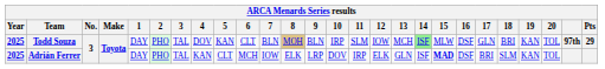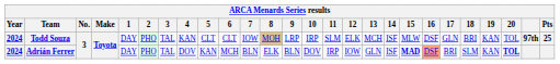 <table class="wikitable" style="text-align:center; font-size:75%">
 <tr>
 <th colspan=27><a href='#'>ARCA Menards Series</a> results</th>
 </tr>
 <tr>
 <th>Year</th>
 <th>Team</th>
 <th>No.</th>
 <th>Make</th>
 <th>1</th>
 <th>2</th>
 <th>3</th>
 <th>4</th>
 <th>5</th>
 <th>6</th>
 <th>7</th>
 <th>8</th>
 <th>9</th>
 <th>10</th>
 <th>11</th>
 <th>12</th>
 <th>13</th>
 <th>14</th>
 <th>15</th>
 <th>16</th>
 <th>17</th>
 <th>18</th>
 <th>19</th>
 <th>20</th>
 <th></th>
 <th>Pts</th>
 </tr>
 <tr>
-<th><a href='#'>2025</a></th>
+<th><a href='#'>2024</a></th>
 <th><a href='#'>Todd Souza</a></th>
 <th rowspan=2>3</th>
 <th rowspan=2><a href='#'>Toyota</a></th>
 <td><a href='#'>DAY</a></td>
 <td style="background:#DFFFDF;"><a href='#'>PHO</a><br></td>
 <td><a href='#'>TAL</a></td>
-<td><a href='#'>DOV</a></td>
 <td><a href='#'>KAN</a></td>
 <td><a href='#'>CLT</a></td>
-<td><a href='#'>BLN</a></td>
+<td><a href='#'>CLT</a></td>
+<td><a href='#'>IOW</a></td>
 <td style="background:#DFC484;"><a href='#'>MOH</a><br></td>
-<td><a href='#'>BLN</a></td>
+<td><a href='#'>LRP</a></td>
 <td><a href='#'>IRP</a></td>
 <td><a href='#'>SLM</a></td>
-<td><a href='#'>IOW</a></td>
+<td><a href='#'>ELK</a></td>
 <td><a href='#'>MCH</a></td>
-<td style="background: lightgreen;"><a href='#'>ISF</a></td>
+<td><a href='#'>ISF</a></td>
 <td><a href='#'>MLW</a></td>
 <td><a href='#'>DSF</a></td>
 <td><a href='#'>GLN</a></td>
 <td><a href='#'>BRI</a></td>
 <td><a href='#'>KAN</a></td>
 <td><a href='#'>TOL</a></td>
 <th>97th</th>
-<th>29</th>
+<th>25</th>
 </tr>
 <tr>
-<th><a href='#'>2025</a></th>
+<th><a href='#'>2024</a></th>
 <th><a href='#'>Adrián Ferrer</a></th>
 <td><a href='#'>DAY</a></td>
 <td style="background:#DFFFDF;"><a href='#'>PHO</a><br></td>
 <td><a href='#'>TAL</a></td>
+<td><a href='#'>DOV</a></td>
 <td><a href='#'>KAN</a></td>
-<td><a href='#'>CLT</a></td>
 <td><a href='#'>MCH</a></td>
-<td><a href='#'>IOW</a></td>
+<td><a href='#'>BLN</a></td>
 <td><a href='#'>ELK</a></td>
-<td><a href='#'>LRP</a></td>
+<td><a href='#'>BLN</a></td>
 <td><a href='#'>DOV</a></td>
 <td><a href='#'>IRP</a></td>
-<td><a href='#'>ELK</a></td>
+<td><a href='#'>IOW</a></td>
 <td><a href='#'>GLN</a></td>
 <td><a href='#'>ISF</a></td>
 <td><strong><a href='#'>MAD</a></strong></td>
-<td><a href='#'>DSF</a></td>
+<td style="background: lightsalmon;"><a href='#'>DSF</a></td>
 <td><a href='#'>BRI</a></td>
 <td><a href='#'>SLM</a></td>
 <td><a href='#'>KAN</a></td>
-<td><a href='#'>TOL</a></td>
+<td><strong><a href='#'>TOL</a></strong></td>
 <th></th>
 <th></th>
 </tr>
 </table>
